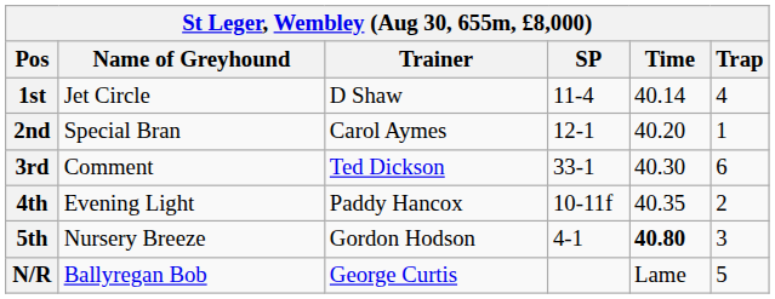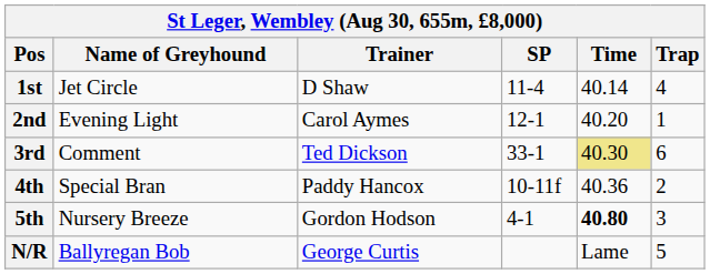 <table class="wikitable">
 <tr>
 <th colspan="6"><a href='#'>St Leger</a>, <a href='#'>Wembley</a> (Aug 30, 655m, £8,000)</th>
 </tr>
 <tr>
 <th width=30>Pos</th>
 <th width=180>Name of Greyhound</th>
 <th width=150>Trainer</th>
 <th width=50>SP</th>
 <th width=50>Time</th>
 <th width=30>Trap</th>
 </tr>
 <tr>
 <th>1st</th>
 <td>Jet Circle</td>
 <td>D Shaw</td>
 <td>11-4</td>
 <td>40.14</td>
 <td>4</td>
 </tr>
 <tr>
 <th>2nd</th>
-<td>Special Bran</td>
+<td>Evening Light</td>
 <td>Carol Aymes</td>
 <td>12-1</td>
 <td>40.20</td>
 <td>1</td>
 </tr>
 <tr>
 <th>3rd</th>
 <td>Comment</td>
 <td><a href='#'>Ted Dickson</a></td>
 <td>33-1</td>
-<td>40.30</td>
+<td style="background: khaki;">40.30</td>
 <td>6</td>
 </tr>
 <tr>
 <th>4th</th>
-<td>Evening Light</td>
+<td>Special Bran</td>
 <td>Paddy Hancox</td>
 <td>10-11f</td>
-<td>40.35</td>
+<td>40.36</td>
 <td>2</td>
 </tr>
 <tr>
 <th>5th</th>
 <td>Nursery Breeze</td>
 <td>Gordon Hodson</td>
 <td>4-1</td>
 <td><strong>40.80</strong></td>
 <td>3</td>
 </tr>
 <tr>
 <th>N/R</th>
 <td><a href='#'>Ballyregan Bob</a></td>
 <td><a href='#'>George Curtis</a></td>
 <td></td>
 <td>Lame</td>
 <td>5</td>
 </tr>
 </table>
